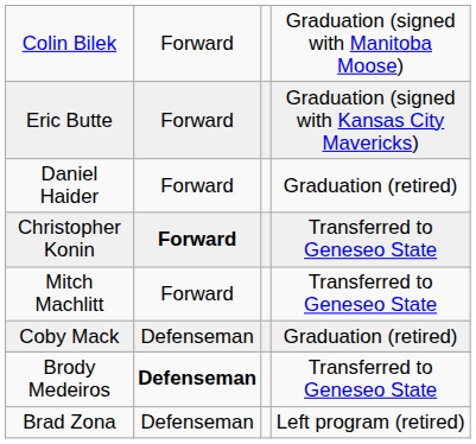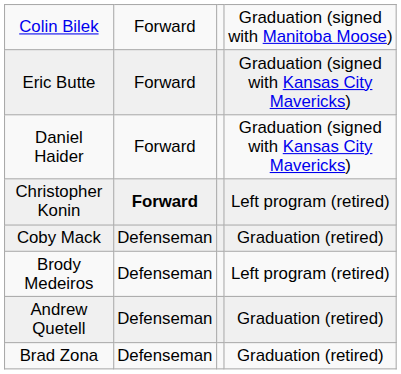 <table class="wikitable" width="60%">
 <tr align="center" bgcolor="">
 <td><a href='#'>Colin Bilek</a></td>
 <td>Forward</td>
 <td></td>
 <td>Graduation (signed with <a href='#'>Manitoba Moose</a>)</td>
 </tr>
 <tr align="center" bgcolor="f0f0f0">
 <td>Eric Butte</td>
 <td>Forward</td>
 <td></td>
 <td>Graduation (signed with <a href='#'>Kansas City Mavericks</a>)</td>
 </tr>
 <tr align="center" bgcolor="">
 <td>Daniel Haider</td>
 <td>Forward</td>
 <td></td>
-<td>Graduation (retired)</td>
+<td>Graduation (signed with <a href='#'>Kansas City Mavericks</a>)</td>
 </tr>
 <tr align="center" bgcolor="f0f0f0">
 <td>Christopher Konin</td>
 <td><strong>Forward</strong></td>
 <td></td>
-<td>Transferred to <a href='#'>Geneseo State</a></td>
-</tr>
-<tr align="center" bgcolor="">
-<td>Mitch Machlitt</td>
-<td>Forward</td>
-<td></td>
-<td>Transferred to <a href='#'>Geneseo State</a></td>
+<td>Left program (retired)</td>
 </tr>
 <tr align="center" bgcolor="f0f0f0">
 <td>Coby Mack</td>
 <td>Defenseman</td>
 <td></td>
 <td>Graduation (retired)</td>
 </tr>
 <tr align="center" bgcolor="">
 <td>Brody Medeiros</td>
-<td><strong>Defenseman</strong></td>
+<td>Defenseman</td>
 <td></td>
-<td>Transferred to <a href='#'>Geneseo State</a></td>
+<td>Left program (retired)</td>
+</tr>
+<tr align="center" bgcolor="f0f0f0">
+<td>Andrew Quetell</td>
+<td>Defenseman</td>
+<td></td>
+<td>Graduation (retired)</td>
 </tr>
 <tr align="center" bgcolor="">
 <td>Brad Zona</td>
 <td>Defenseman</td>
 <td></td>
-<td>Left program (retired)</td>
+<td>Graduation (retired)</td>
 </tr>
 </table>
